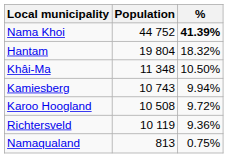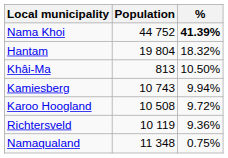 <table class="wikitable" style="font-size: 95%; text-align: right">
 <tr>
 <th>Local municipality</th>
 <th>Population</th>
 <th>%</th>
 </tr>
 <tr>
 <td align=left><a href='#'>Nama Khoi</a></td>
 <td>44 752</td>
 <td><strong>41.39%</strong></td>
 </tr>
 <tr>
 <td align=left><a href='#'>Hantam</a></td>
 <td>19 804</td>
 <td>18.32%</td>
 </tr>
 <tr>
 <td align=left><a href='#'>Khâi-Ma</a></td>
-<td>11 348</td>
+<td>813</td>
 <td>10.50%</td>
 </tr>
 <tr>
 <td align=left><a href='#'>Kamiesberg</a></td>
 <td>10 743</td>
 <td>9.94%</td>
 </tr>
 <tr>
 <td align=left><a href='#'>Karoo Hoogland</a></td>
 <td>10 508</td>
 <td>9.72%</td>
 </tr>
 <tr>
 <td align=left><a href='#'>Richtersveld</a></td>
 <td>10 119</td>
 <td>9.36%</td>
 </tr>
 <tr>
 <td align=left><a href='#'>Namaqualand</a></td>
-<td>813</td>
+<td>11 348</td>
 <td>0.75%</td>
 </tr>
 </table>
